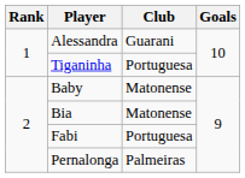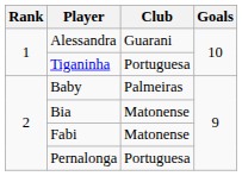 <table class="wikitable sortable" style="text-align:center">
 <tr>
 <th>Rank</th>
 <th>Player</th>
 <th>Club</th>
 <th>Goals</th>
 </tr>
 <tr>
 <td rowspan=2>1</td>
 <td align=left> Alessandra</td>
 <td align=left>Guarani</td>
 <td rowspan=2>10</td>
 </tr>
 <tr>
 <td align=left> <a href='#'>Tiganinha</a></td>
 <td align=left>Portuguesa</td>
 </tr>
 <tr>
 <td rowspan=4>2</td>
 <td align=left> Baby</td>
-<td align=left>Matonense</td>
+<td align=left>Palmeiras</td>
 <td rowspan=4>9</td>
 </tr>
 <tr>
 <td align=left> Bia</td>
 <td align=left>Matonense</td>
 </tr>
 <tr>
 <td align=left> Fabi</td>
-<td align=left>Portuguesa</td>
+<td align=left>Matonense</td>
 </tr>
 <tr>
 <td align=left> Pernalonga</td>
-<td align=left>Palmeiras</td>
+<td align=left>Portuguesa</td>
 </tr>
 </table>
